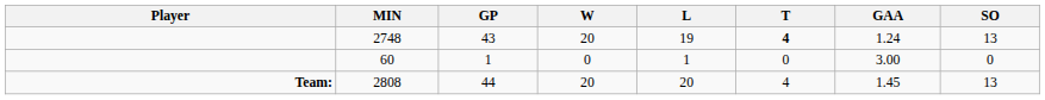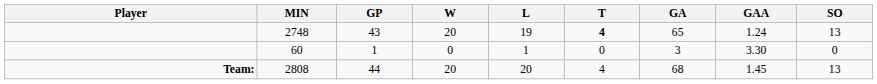 <table class="wikitable sortable" width="60%">
 <tr>
 <th bgcolor="#DDDDFF" width="10%">Player</th>
 <th width="3%" bgcolor="#DDDDFF" title="Minutes played">MIN</th>
 <th width="3%" bgcolor="#DDDDFF" title="Games played in">GP</th>
 <th width="3%" bgcolor="#DDDDFF" title="Games played in">W</th>
 <th width="3%" bgcolor="#DDDDFF"title="Games played in">L</th>
 <th width="3%" bgcolor="#DDDDFF" title="Ties">T</th>
+<th width="3%" bgcolor="#DDDDFF" title="Goals against">GA</th>
 <th width="3%" bgcolor="#DDDDFF" title="Goals against average">GAA</th>
 <th width="3%" bgcolor="#DDDDFF"title="Shut-outs">SO</th>
 </tr>
 <tr align="center">
 <td align="right"></td>
 <td>2748</td>
 <td>43</td>
 <td>20</td>
 <td>19</td>
 <td><strong>4</strong></td>
+<td>65</td>
 <td>1.24</td>
 <td>13</td>
 </tr>
 <tr align="center">
 <td align="right"></td>
 <td>60</td>
 <td>1</td>
 <td>0</td>
 <td>1</td>
 <td>0</td>
-<td>3.00</td>
+<td>3</td>
+<td>3.30</td>
 <td>0</td>
 </tr>
 <tr align="center">
 <td align="right"><strong>Team:</strong></td>
 <td>2808</td>
 <td>44</td>
 <td>20</td>
 <td>20</td>
 <td>4</td>
+<td>68</td>
 <td>1.45</td>
 <td>13</td>
 </tr>
 </table>
